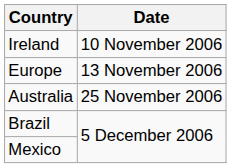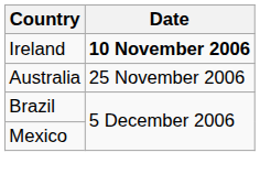 <table class="wikitable">
 <tr>
 <th>Country</th>
 <th>Date</th>
 </tr>
 <tr>
 <td>Ireland</td>
-<td>10 November 2006</td>
-</tr>
-<tr>
-<td>Europe</td>
-<td>13 November 2006</td>
+<td><strong>10 November 2006</strong></td>
 </tr>
 <tr>
 <td>Australia</td>
 <td>25 November 2006</td>
 </tr>
 <tr>
 <td>Brazil</td>
 <td rowspan="2">5 December 2006</td>
 </tr>
 <tr>
 <td>Mexico</td>
 </tr>
 </table>
